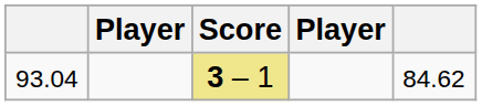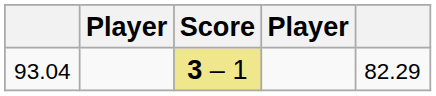 <table class="wikitable" style="font-size:95%">
 <tr>
 <th width="35"></th>
 <th>Player</th>
 <th>Score</th>
 <th>Player</th>
 <th width="35"></th>
 </tr>
 <tr>
 <td align=center><small><span>93.04</span></small></td>
 <td align=left></td>
 <td align="center" style="background: khaki;"><strong>3</strong> – 1</td>
 <td align=left></td>
-<td align=center><small><span>84.62</span></small></td>
+<td align=center><small><span>82.29</span></small></td>
 </tr>
 </table>
